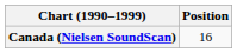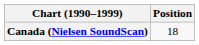 <table class="wikitable plainrowheaders" style="text-align:center">
 <tr>
 <th>Chart (1990–1999)</th>
 <th>Position</th>
 </tr>
 <tr>
 <th scope="row">Canada (<a href='#'>Nielsen SoundScan</a>)</th>
-<td>16</td>
+<td>18</td>
 </tr>
 </table>
